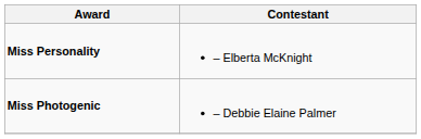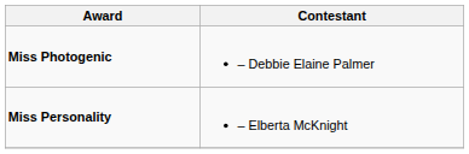 <table class="wikitable sortable" style="font-size:95%;">
 <tr>
 <th width="220">Award</th>
 <th width="300">Contestant</th>
 </tr>
 <tr>
+<td><strong>Miss Photogenic</strong></td>
+<td><br><ul><li><strong></strong> – Debbie Elaine Palmer</li></ul></td>
+</tr>
+<tr>
 <td><strong>Miss Personality</strong></td>
 <td><br><ul><li><strong></strong> – Elberta McKnight</li></ul></td>
 </tr>
 <tr>
-<td><strong>Miss Photogenic</strong></td>
-<td><br><ul><li><strong></strong> – Debbie Elaine Palmer</li></ul></td>
-</tr>
-<tr>
 </tr>
 </table>
